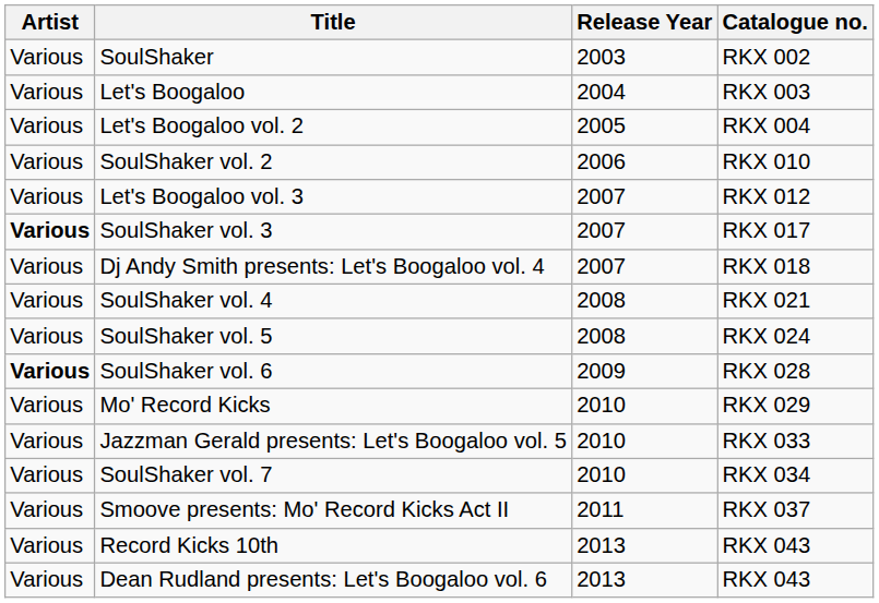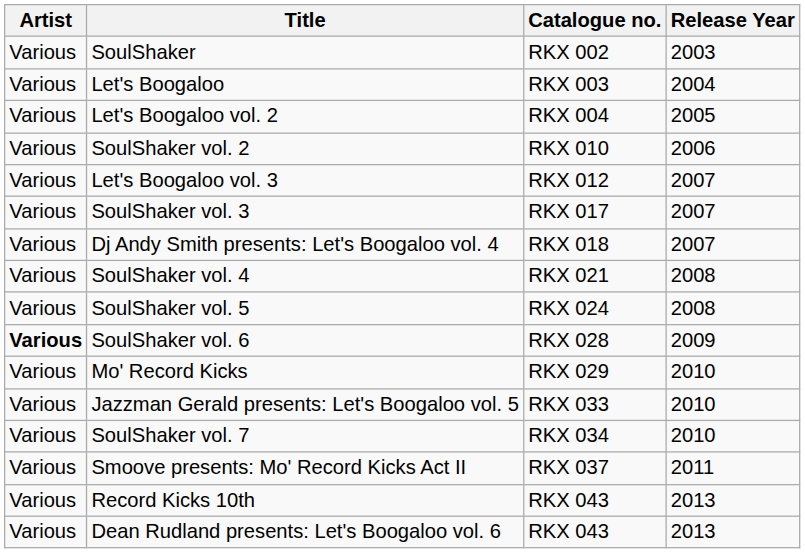 <table class="wikitable sortable">
 <tr>
 <th>Artist</th>
 <th>Title</th>
+<th>Catalogue no.</th>
 <th>Release Year</th>
-<th>Catalogue no.</th>
 </tr>
 <tr>
 <td>Various</td>
 <td>SoulShaker</td>
+<td>RKX 002</td>
 <td>2003</td>
-<td>RKX 002</td>
 </tr>
 <tr>
 <td>Various</td>
 <td>Let's Boogaloo</td>
+<td>RKX 003</td>
 <td>2004</td>
-<td>RKX 003</td>
 </tr>
 <tr>
 <td>Various</td>
 <td>Let's Boogaloo vol. 2</td>
+<td>RKX 004</td>
 <td>2005</td>
-<td>RKX 004</td>
 </tr>
 <tr>
 <td>Various</td>
 <td>SoulShaker vol. 2</td>
+<td>RKX 010</td>
 <td>2006</td>
-<td>RKX 010</td>
 </tr>
 <tr>
 <td>Various</td>
 <td>Let's Boogaloo vol. 3</td>
+<td>RKX 012</td>
 <td>2007</td>
-<td>RKX 012</td>
 </tr>
 <tr>
-<td><strong>Various</strong></td>
+<td>Various</td>
 <td>SoulShaker vol. 3</td>
+<td>RKX 017</td>
 <td>2007</td>
-<td>RKX 017</td>
 </tr>
 <tr>
 <td>Various</td>
 <td>Dj Andy Smith presents: Let's Boogaloo vol. 4</td>
+<td>RKX 018</td>
 <td>2007</td>
-<td>RKX 018</td>
 </tr>
 <tr>
 <td>Various</td>
 <td>SoulShaker vol. 4</td>
+<td>RKX 021</td>
 <td>2008</td>
-<td>RKX 021</td>
 </tr>
 <tr>
 <td>Various</td>
 <td>SoulShaker vol. 5</td>
+<td>RKX 024</td>
 <td>2008</td>
-<td>RKX 024</td>
 </tr>
 <tr>
 <td><strong>Various</strong></td>
 <td>SoulShaker vol. 6</td>
+<td>RKX 028</td>
 <td>2009</td>
-<td>RKX 028</td>
 </tr>
 <tr>
 <td>Various</td>
 <td>Mo' Record Kicks</td>
+<td>RKX 029</td>
 <td>2010</td>
-<td>RKX 029</td>
 </tr>
 <tr>
 <td>Various</td>
 <td>Jazzman Gerald presents: Let's Boogaloo vol. 5</td>
+<td>RKX 033</td>
 <td>2010</td>
-<td>RKX 033</td>
 </tr>
 <tr>
 <td>Various</td>
 <td>SoulShaker vol. 7</td>
+<td>RKX 034</td>
 <td>2010</td>
-<td>RKX 034</td>
 </tr>
 <tr>
 <td>Various</td>
 <td>Smoove presents: Mo' Record Kicks Act II</td>
+<td>RKX 037</td>
 <td>2011</td>
-<td>RKX 037</td>
 </tr>
 <tr>
 <td>Various</td>
 <td>Record Kicks 10th</td>
+<td>RKX 043</td>
 <td>2013</td>
-<td>RKX 043</td>
 </tr>
 <tr>
 <td>Various</td>
 <td>Dean Rudland presents: Let's Boogaloo vol. 6</td>
+<td>RKX 043</td>
 <td>2013</td>
-<td>RKX 043</td>
 </tr>
 </table>
